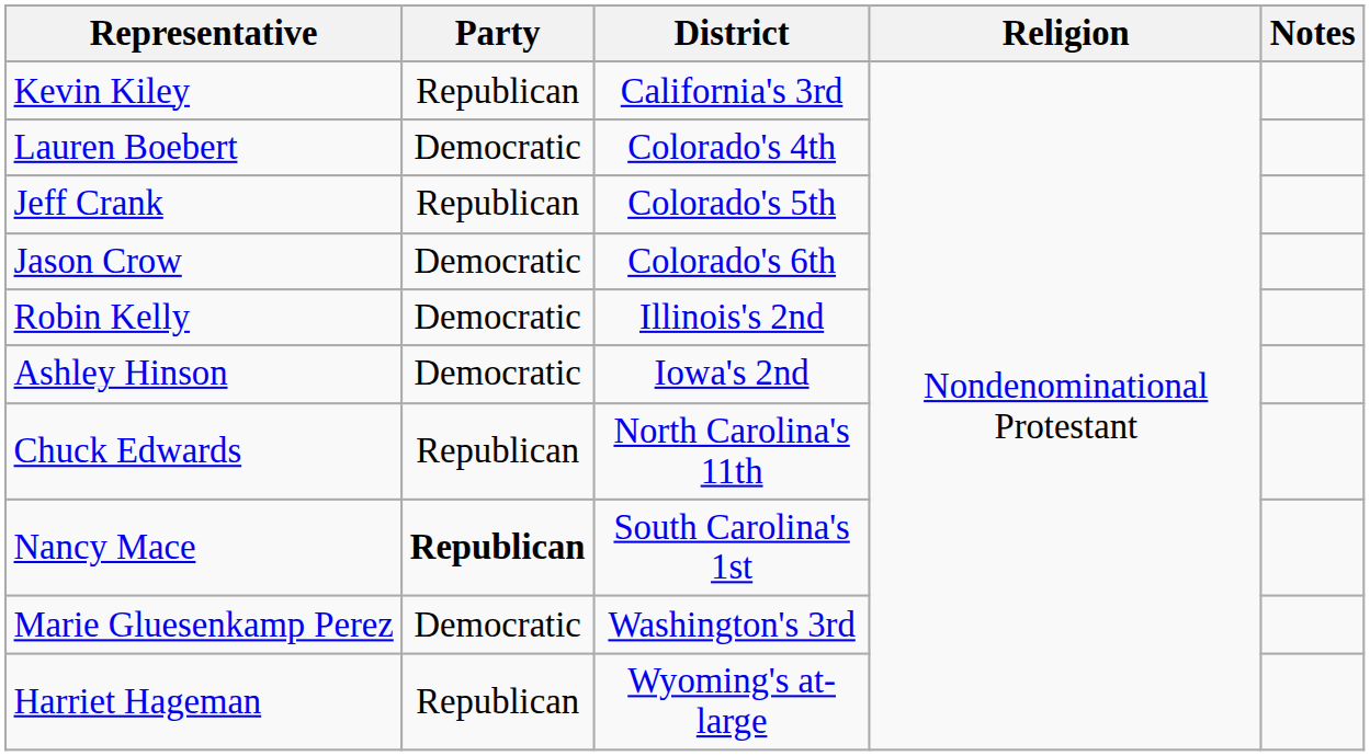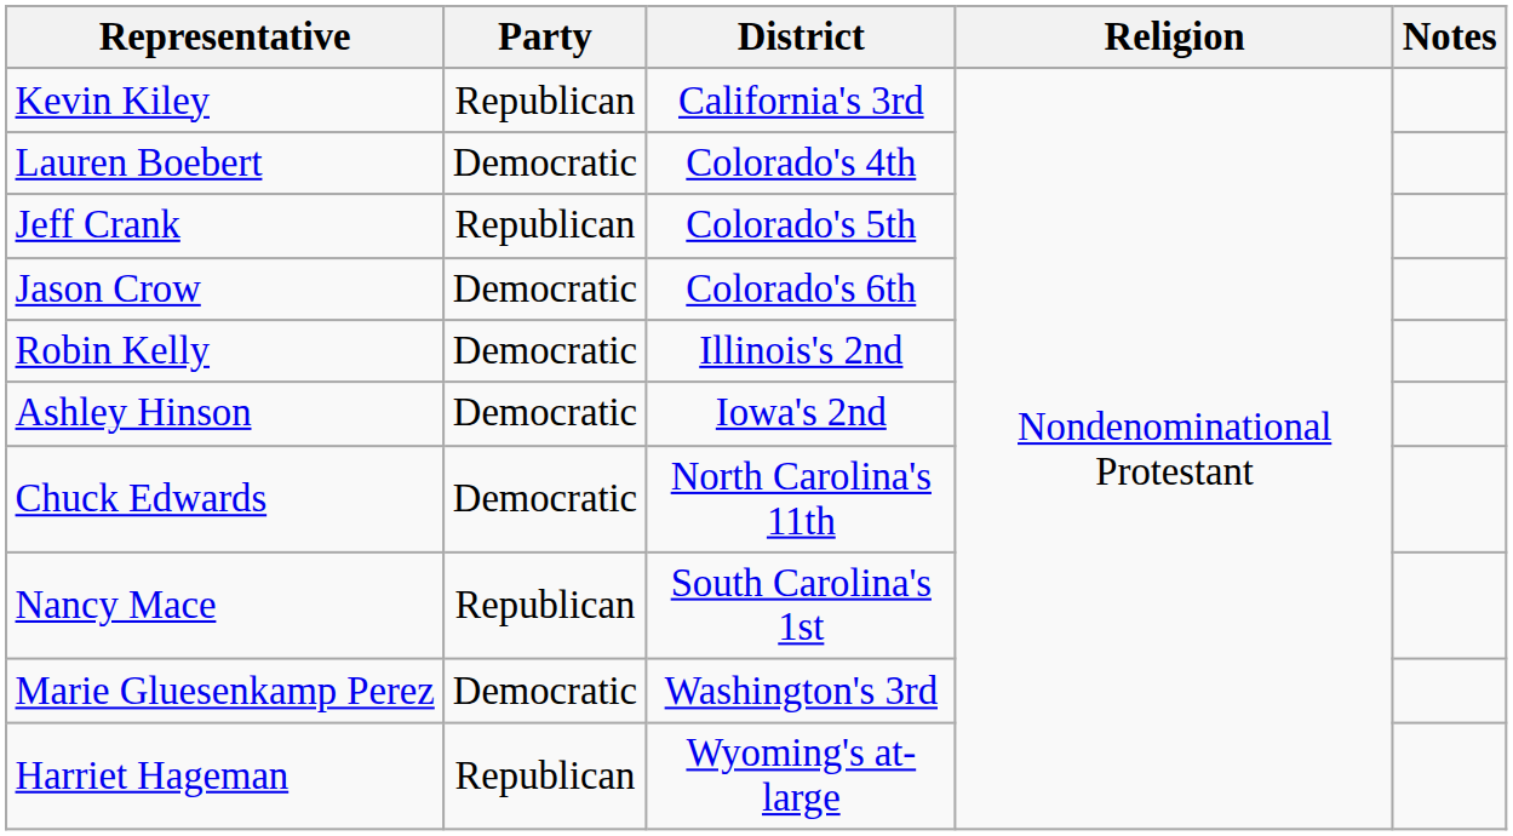 <table class="wikitable sortable" style="text-align:center">
 <tr>
 <th>Representative</th>
 <th>Party</th>
 <th>District</th>
 <th>Religion</th>
 <th>Notes</th>
 </tr>
 <tr>
 <td align=left nowrap> <a href='#'>Kevin Kiley</a></td>
 <td>Republican</td>
 <td><a href='#'>California's 3rd</a></td>
 <td rowspan="10"><a href='#'>Nondenominational</a> Protestant</td>
 <td></td>
 </tr>
 <tr>
 <td align=left nowrap> <a href='#'>Lauren Boebert</a></td>
 <td>Democratic</td>
 <td><a href='#'>Colorado's 4th</a></td>
 <td></td>
 </tr>
 <tr>
 <td align=left nowrap> <a href='#'>Jeff Crank</a></td>
 <td>Republican</td>
 <td><a href='#'>Colorado's 5th</a></td>
 <td></td>
 </tr>
 <tr>
 <td align=left nowrap> <a href='#'>Jason Crow</a></td>
 <td>Democratic</td>
 <td><a href='#'>Colorado's 6th</a></td>
 <td></td>
 </tr>
 <tr>
 <td align=left nowrap> <a href='#'>Robin Kelly</a></td>
 <td>Democratic</td>
 <td><a href='#'>Illinois's 2nd</a></td>
 <td></td>
 </tr>
 <tr>
 <td align=left nowrap> <a href='#'>Ashley Hinson</a></td>
 <td>Democratic</td>
 <td><a href='#'>Iowa's 2nd</a></td>
 <td></td>
 </tr>
 <tr>
 <td align=left nowrap> <a href='#'>Chuck Edwards</a></td>
-<td>Republican</td>
+<td>Democratic</td>
 <td><a href='#'>North Carolina's 11th</a></td>
 <td></td>
 </tr>
 <tr>
 <td align=left nowrap> <a href='#'>Nancy Mace</a></td>
-<td><strong>Republican</strong></td>
+<td>Republican</td>
 <td><a href='#'>South Carolina's 1st</a></td>
 <td></td>
 </tr>
 <tr>
 <td align=left nowrap> <a href='#'>Marie Gluesenkamp Perez</a></td>
 <td>Democratic</td>
 <td><a href='#'>Washington's 3rd</a></td>
 <td></td>
 </tr>
 <tr>
 <td align=left nowrap> <a href='#'>Harriet Hageman</a></td>
 <td>Republican</td>
 <td><a href='#'>Wyoming's at-large</a></td>
 <td></td>
 </tr>
 </table>
